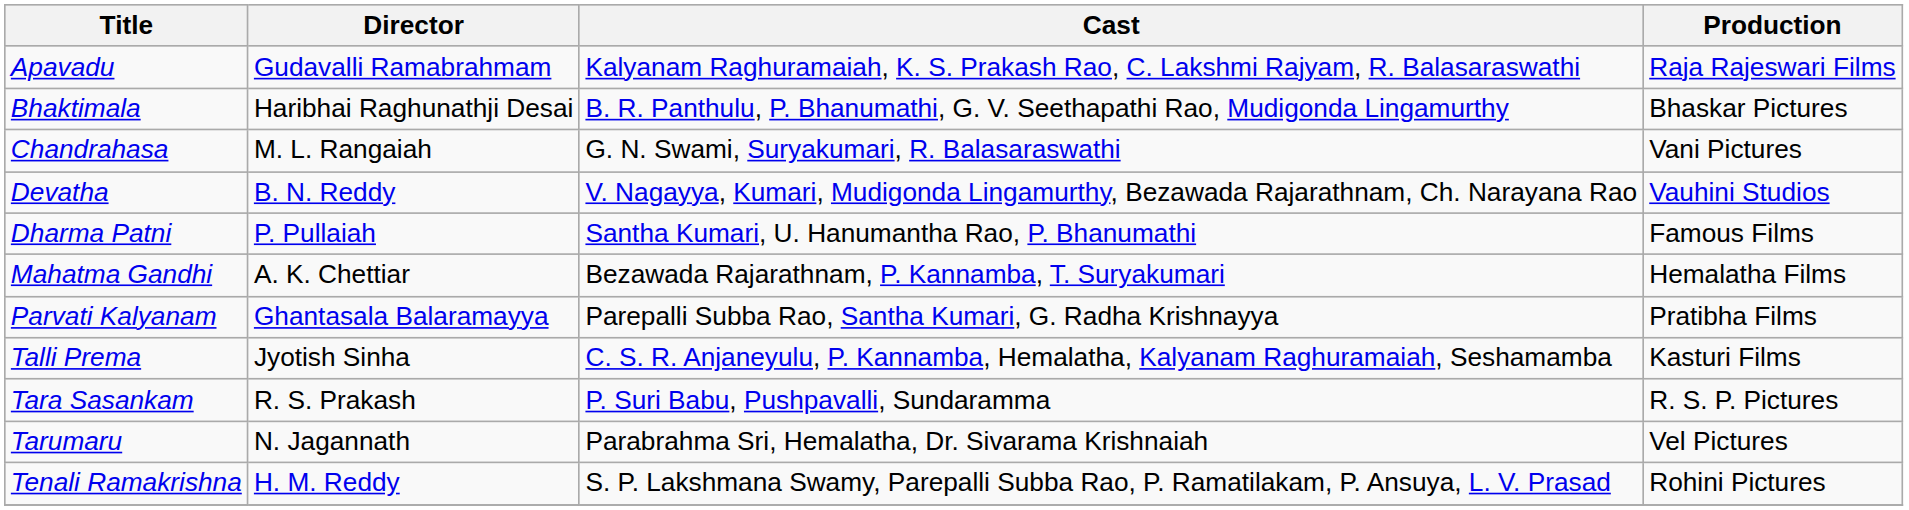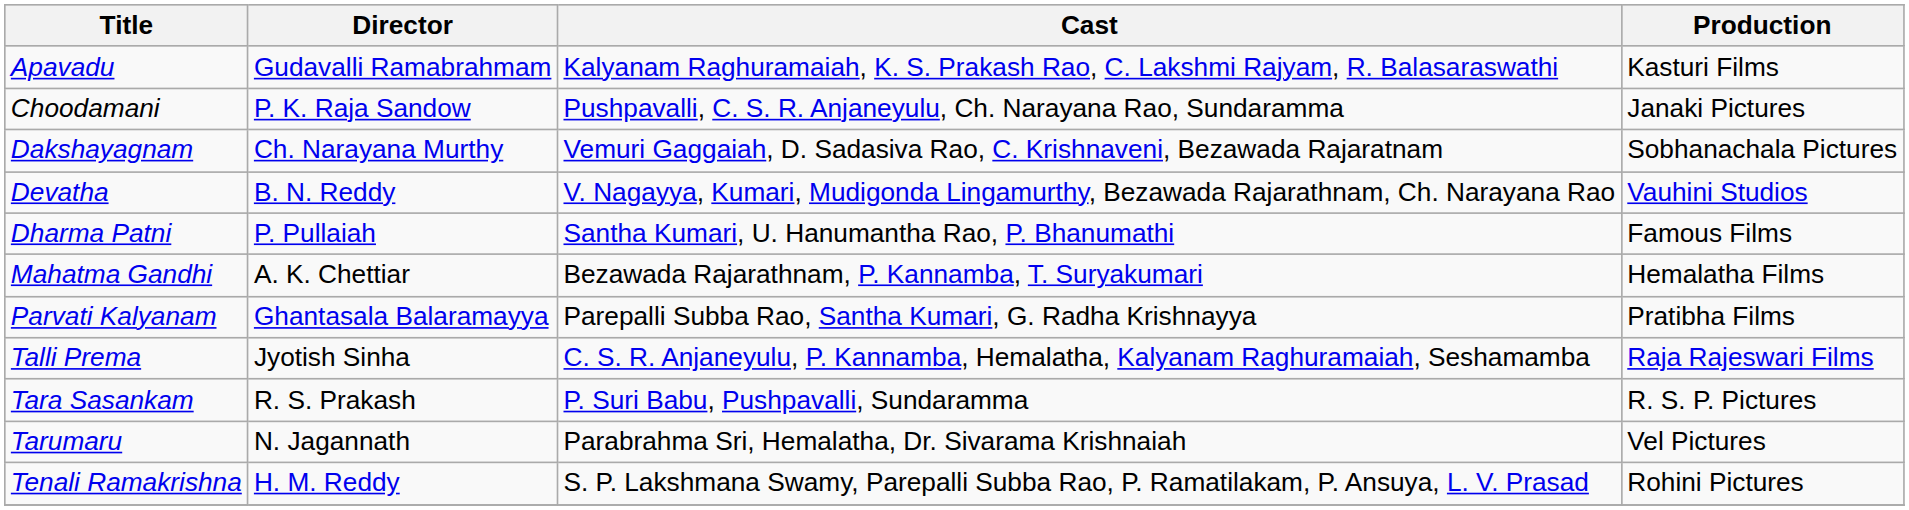 <table class="wikitable">
 <tr>
 <th>Title</th>
 <th>Director</th>
 <th>Cast</th>
 <th>Production</th>
 </tr>
 <tr>
 <td><em><a href='#'>Apavadu</a></em></td>
 <td><a href='#'>Gudavalli Ramabrahmam</a></td>
 <td><a href='#'>Kalyanam Raghuramaiah</a>, <a href='#'>K. S. Prakash Rao</a>, <a href='#'>C. Lakshmi Rajyam</a>, <a href='#'>R. Balasaraswathi</a></td>
-<td><a href='#'>Raja Rajeswari Films</a></td>
+<td>Kasturi Films</td>
 </tr>
 <tr>
-<td><em><a href='#'>Bhaktimala</a></em></td>
-<td>Haribhai Raghunathji Desai</td>
-<td><a href='#'>B. R. Panthulu</a>, <a href='#'>P. Bhanumathi</a>, G. V. Seethapathi Rao, <a href='#'>Mudigonda Lingamurthy</a></td>
-<td>Bhaskar Pictures</td>
+<td><em>Choodamani</em></td>
+<td><a href='#'>P. K. Raja Sandow</a></td>
+<td><a href='#'>Pushpavalli</a>, <a href='#'>C. S. R. Anjaneyulu</a>, Ch. Narayana Rao, Sundaramma</td>
+<td>Janaki Pictures</td>
 </tr>
 <tr>
-<td><em><a href='#'>Chandrahasa</a></em></td>
-<td>M. L. Rangaiah</td>
-<td>G. N. Swami, <a href='#'>Suryakumari</a>, <a href='#'>R. Balasaraswathi</a></td>
-<td>Vani Pictures</td>
+<td><em><a href='#'>Dakshayagnam</a></em></td>
+<td><a href='#'>Ch. Narayana Murthy</a></td>
+<td><a href='#'>Vemuri Gaggaiah</a>, D. Sadasiva Rao, <a href='#'>C. Krishnaveni</a>, Bezawada Rajaratnam</td>
+<td>Sobhanachala Pictures</td>
 </tr>
 <tr>
 <td><em><a href='#'>Devatha</a></em></td>
 <td><a href='#'>B. N. Reddy</a></td>
 <td><a href='#'>V. Nagayya</a>, <a href='#'>Kumari</a>, <a href='#'>Mudigonda Lingamurthy</a>, Bezawada Rajarathnam, Ch. Narayana Rao</td>
 <td><a href='#'>Vauhini Studios</a></td>
 </tr>
 <tr>
 <td><em><a href='#'>Dharma Patni</a></em></td>
 <td><a href='#'>P. Pullaiah</a></td>
 <td><a href='#'>Santha Kumari</a>, U. Hanumantha Rao, <a href='#'>P. Bhanumathi</a></td>
 <td>Famous Films</td>
 </tr>
 <tr>
 <td><em><a href='#'>Mahatma Gandhi</a></em></td>
 <td>A. K. Chettiar</td>
 <td>Bezawada Rajarathnam, <a href='#'>P. Kannamba</a>, <a href='#'>T. Suryakumari</a></td>
 <td>Hemalatha Films</td>
 </tr>
 <tr>
 <td><em><a href='#'>Parvati Kalyanam</a></em></td>
 <td><a href='#'>Ghantasala Balaramayya</a></td>
 <td>Parepalli Subba Rao, <a href='#'>Santha Kumari</a>, G. Radha Krishnayya</td>
 <td>Pratibha Films</td>
 </tr>
 <tr>
 <td><em><a href='#'>Talli Prema</a></em></td>
 <td>Jyotish Sinha</td>
 <td><a href='#'>C. S. R. Anjaneyulu</a>, <a href='#'>P. Kannamba</a>, Hemalatha, <a href='#'>Kalyanam Raghuramaiah</a>, Seshamamba</td>
-<td>Kasturi Films</td>
+<td><a href='#'>Raja Rajeswari Films</a></td>
 </tr>
 <tr>
 <td><em><a href='#'>Tara Sasankam</a></em></td>
 <td>R. S. Prakash</td>
 <td><a href='#'>P. Suri Babu</a>, <a href='#'>Pushpavalli</a>, Sundaramma</td>
 <td>R. S. P. Pictures</td>
 </tr>
 <tr>
 <td><em><a href='#'>Tarumaru</a></em></td>
 <td>N. Jagannath</td>
 <td>Parabrahma Sri, Hemalatha, Dr. Sivarama Krishnaiah</td>
 <td>Vel Pictures</td>
 </tr>
 <tr>
 <td><em><a href='#'>Tenali Ramakrishna</a></em></td>
 <td><a href='#'>H. M. Reddy</a></td>
 <td>S. P. Lakshmana Swamy, Parepalli Subba Rao, P. Ramatilakam, P. Ansuya, <a href='#'>L. V. Prasad</a></td>
 <td>Rohini Pictures</td>
 </tr>
 <tr>
 </tr>
 </table>
